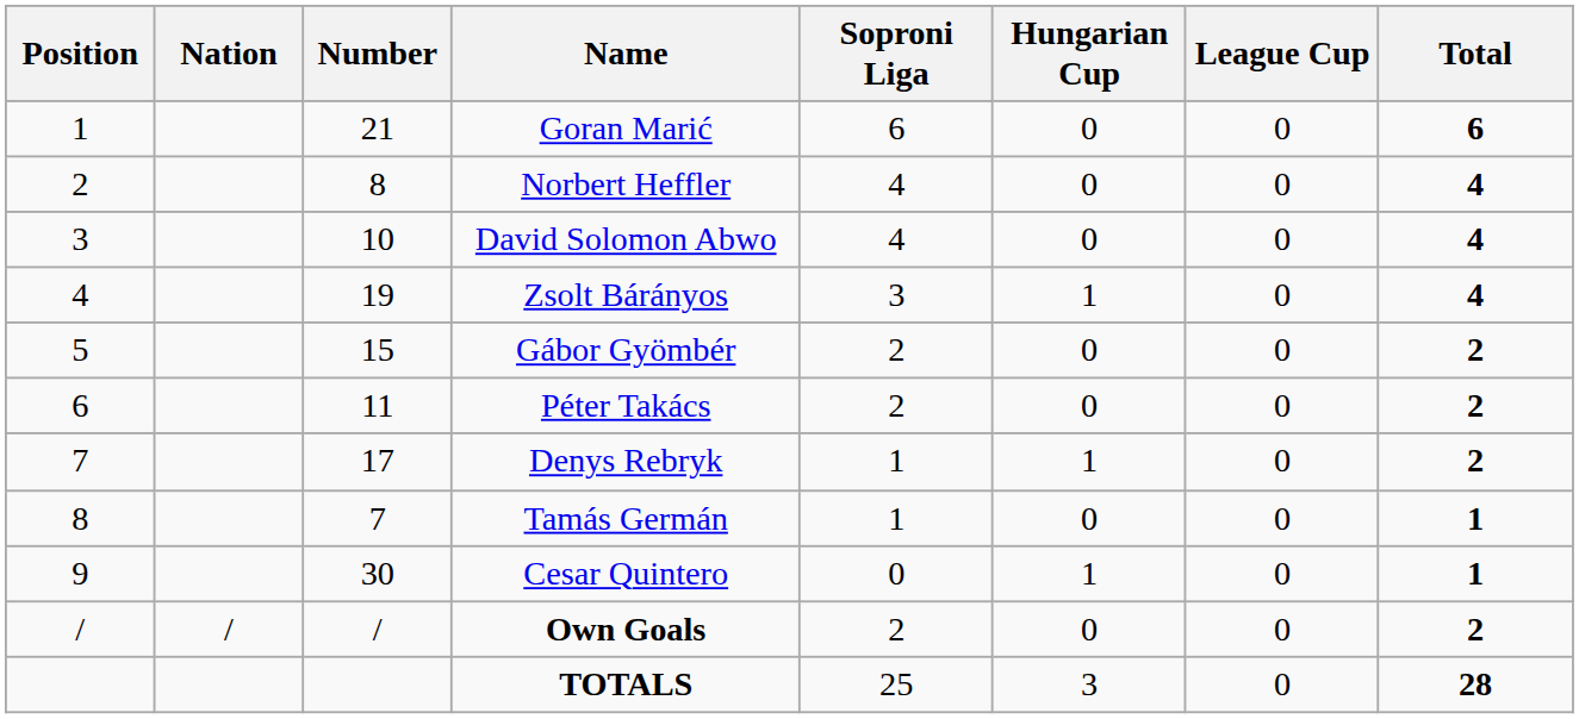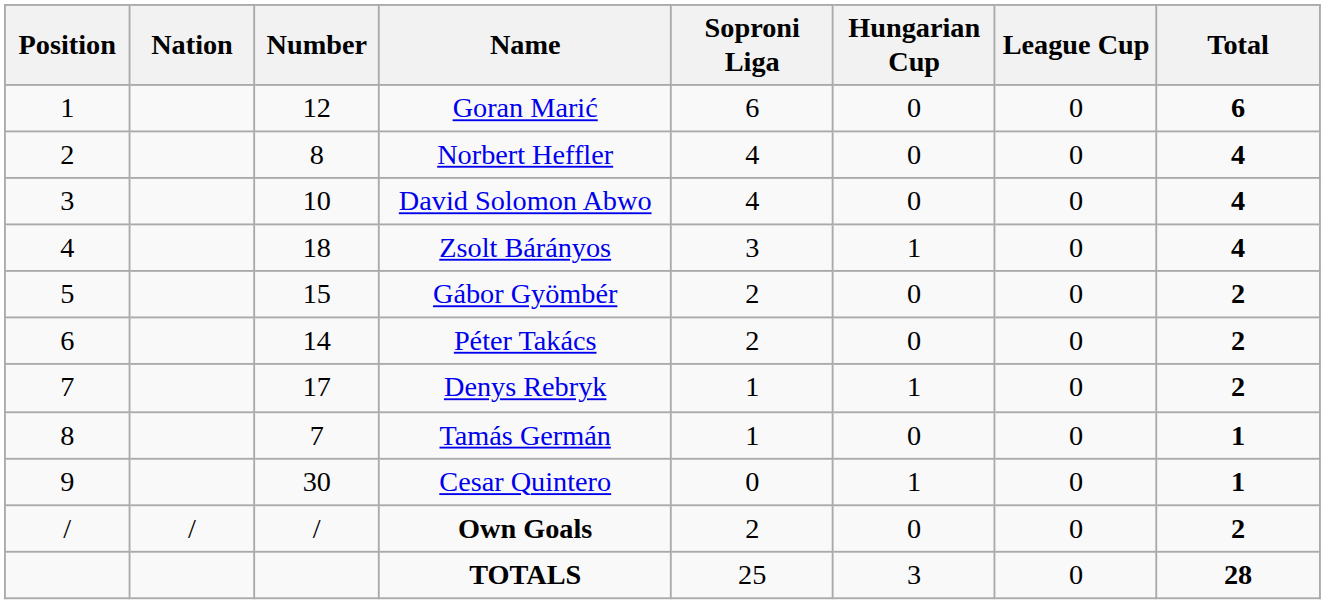 <table class="wikitable" style="font-size: 95%; text-align: center;">
 <tr>
 <th width=60>Position</th>
 <th width=60>Nation</th>
 <th width=60>Number</th>
 <th width=150>Name</th>
 <th width=80>Soproni Liga</th>
 <th width=80>Hungarian Cup</th>
 <th width=80>League Cup</th>
 <th width=80>Total</th>
 </tr>
 <tr>
 <td>1</td>
 <td></td>
-<td>21</td>
+<td>12</td>
 <td><a href='#'>Goran Marić</a></td>
 <td>6</td>
 <td>0</td>
 <td>0</td>
 <td><strong>6</strong></td>
 </tr>
 <tr>
 <td>2</td>
 <td></td>
 <td>8</td>
 <td><a href='#'>Norbert Heffler</a></td>
 <td>4</td>
 <td>0</td>
 <td>0</td>
 <td><strong>4</strong></td>
 </tr>
 <tr>
 <td>3</td>
 <td></td>
 <td>10</td>
 <td><a href='#'>David Solomon Abwo</a></td>
 <td>4</td>
 <td>0</td>
 <td>0</td>
 <td><strong>4</strong></td>
 </tr>
 <tr>
 <td>4</td>
 <td></td>
-<td>19</td>
+<td>18</td>
 <td><a href='#'>Zsolt Bárányos</a></td>
 <td>3</td>
 <td>1</td>
 <td>0</td>
 <td><strong>4</strong></td>
 </tr>
 <tr>
 <td>5</td>
 <td></td>
 <td>15</td>
 <td><a href='#'>Gábor Gyömbér</a></td>
 <td>2</td>
 <td>0</td>
 <td>0</td>
 <td><strong>2</strong></td>
 </tr>
 <tr>
 <td>6</td>
 <td></td>
-<td>11</td>
+<td>14</td>
 <td><a href='#'>Péter Takács</a></td>
 <td>2</td>
 <td>0</td>
 <td>0</td>
 <td><strong>2</strong></td>
 </tr>
 <tr>
 <td>7</td>
 <td></td>
 <td>17</td>
 <td><a href='#'>Denys Rebryk</a></td>
 <td>1</td>
 <td>1</td>
 <td>0</td>
 <td><strong>2</strong></td>
 </tr>
 <tr>
 <td>8</td>
 <td></td>
 <td>7</td>
 <td><a href='#'>Tamás Germán</a></td>
 <td>1</td>
 <td>0</td>
 <td>0</td>
 <td><strong>1</strong></td>
 </tr>
 <tr>
 <td>9</td>
 <td></td>
 <td>30</td>
 <td><a href='#'>Cesar Quintero</a></td>
 <td>0</td>
 <td>1</td>
 <td>0</td>
 <td><strong>1</strong></td>
 </tr>
 <tr>
 <td>/</td>
 <td>/</td>
 <td>/</td>
 <td><strong>Own Goals</strong></td>
 <td>2</td>
 <td>0</td>
 <td>0</td>
 <td><strong>2</strong></td>
 </tr>
 <tr>
 <td></td>
 <td></td>
 <td></td>
 <td><strong>TOTALS</strong></td>
 <td>25</td>
 <td>3</td>
 <td>0</td>
 <td><strong>28</strong></td>
 </tr>
 </table>
